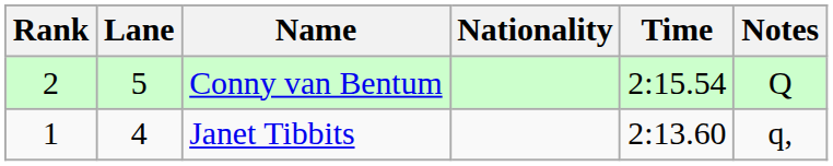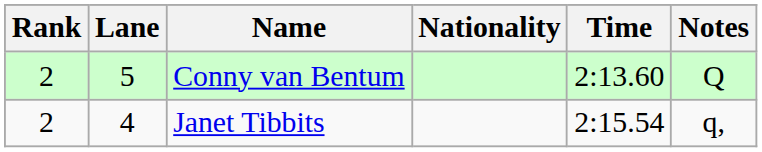 <table class='wikitable sortable' style='text-align:center'>
 <tr>
 <th>Rank</th>
 <th>Lane</th>
 <th>Name</th>
 <th>Nationality</th>
 <th>Time</th>
 <th>Notes</th>
 </tr>
 <tr bgcolor=#cfc>
 <td>2</td>
 <td>5</td>
 <td align=left><a href='#'>Conny van Bentum</a></td>
 <td align=left></td>
-<td>2:15.54</td>
+<td>2:13.60</td>
 <td>Q</td>
 </tr>
 <tr>
-<td>1</td>
+<td>2</td>
 <td>4</td>
 <td align=left><a href='#'>Janet Tibbits</a></td>
 <td align=left></td>
-<td>2:13.60</td>
+<td>2:15.54</td>
 <td>q, </td>
 </tr>
 </table>
